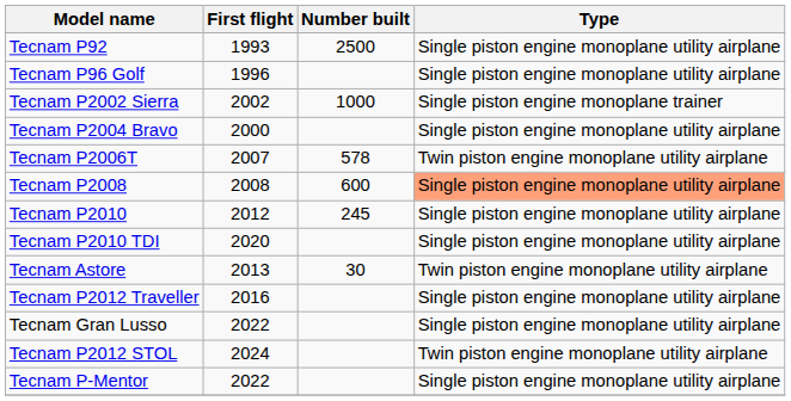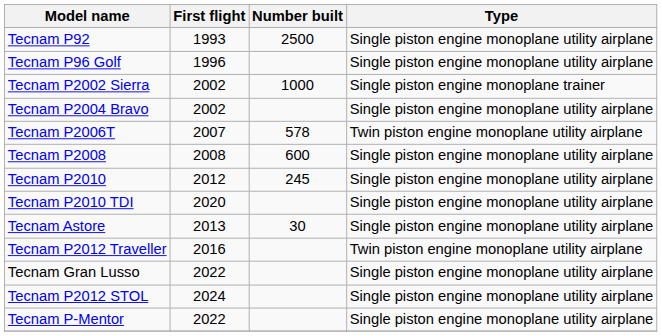 <table class="wikitable sortable">
 <tr>
 <th>Model name</th>
 <th>First flight</th>
 <th>Number built</th>
 <th>Type</th>
 </tr>
 <tr>
 <td align=left><a href='#'>Tecnam P92</a></td>
 <td align=center>1993</td>
 <td align=center>2500</td>
 <td align=left>Single piston engine monoplane utility airplane</td>
 </tr>
 <tr>
 <td align=left><a href='#'>Tecnam P96 Golf</a></td>
 <td align=center>1996</td>
 <td align=center></td>
 <td align=left>Single piston engine monoplane utility airplane</td>
 </tr>
 <tr>
 <td align=left><a href='#'>Tecnam P2002 Sierra</a></td>
 <td align=center>2002</td>
 <td align=center>1000</td>
 <td align=left>Single piston engine monoplane trainer</td>
 </tr>
 <tr>
 <td align=left><a href='#'>Tecnam P2004 Bravo</a></td>
-<td align=center>2000</td>
+<td align=center>2002</td>
 <td align=center></td>
 <td align=left>Single piston engine monoplane utility airplane</td>
 </tr>
 <tr>
 <td align=left><a href='#'>Tecnam P2006T</a></td>
 <td align=center>2007</td>
 <td align=center>578</td>
 <td align=left>Twin piston engine monoplane utility airplane</td>
 </tr>
 <tr>
 <td align=left><a href='#'>Tecnam P2008</a></td>
 <td align=center>2008</td>
 <td align=center>600</td>
-<td align=left style="background: lightsalmon;">Single piston engine monoplane utility airplane</td>
+<td align=left>Single piston engine monoplane utility airplane</td>
 </tr>
 <tr>
 <td align=left><a href='#'>Tecnam P2010</a></td>
 <td align=center>2012</td>
 <td align=center>245</td>
 <td align=left>Single piston engine monoplane utility airplane</td>
 </tr>
 <tr>
 <td><a href='#'>Tecnam P2010 TDI</a></td>
 <td align=center>2020</td>
 <td></td>
 <td>Single piston engine monoplane utility airplane</td>
 </tr>
 <tr>
 <td align="left"><a href='#'>Tecnam Astore</a></td>
 <td align="center">2013</td>
 <td align="center">30</td>
-<td align=left>Twin piston engine monoplane utility airplane</td>
+<td align="left">Single piston engine monoplane utility airplane</td>
 </tr>
 <tr>
 <td align=left><a href='#'>Tecnam P2012 Traveller</a></td>
 <td align=center>2016</td>
 <td align=center></td>
-<td align="left">Single piston engine monoplane utility airplane</td>
+<td align=left>Twin piston engine monoplane utility airplane</td>
 </tr>
 <tr>
 <td>Tecnam Gran Lusso</td>
 <td align=center>2022</td>
 <td></td>
 <td>Single piston engine monoplane utility airplane</td>
 </tr>
 <tr>
 <td><a href='#'>Tecnam P2012 STOL</a></td>
 <td align=center>2024</td>
 <td></td>
-<td>Twin piston engine monoplane utility airplane</td>
+<td align="left">Single piston engine monoplane utility airplane</td>
 </tr>
 <tr>
 <td align=left><a href='#'>Tecnam P-Mentor</a></td>
 <td align=center>2022</td>
 <td align=center></td>
 <td align=left>Single piston engine monoplane utility airplane</td>
 </tr>
 <tr>
 </tr>
 </table>
